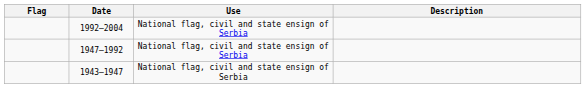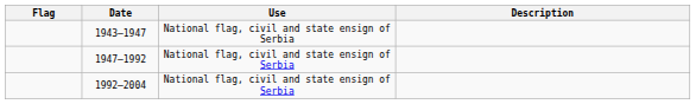 <table class="wikitable" style="text-align:center;">
 <tr style="background:#efefef;">
 <th style="width:100px;">Flag</th>
 <th style="width:100px;">Date</th>
 <th style="width:320px; text-align:center;">Use</th>
 <th style="width:400px; text-align:center;">Description</th>
 </tr>
 <tr>
 <td></td>
-<td>1992–2004</td>
-<td>National flag, civil and state ensign of <a href='#'>Serbia</a>  </td>
+<td>1943–1947</td>
+<td>National flag, civil and state ensign of Serbia  </td>
 <td></td>
 </tr>
 <tr>
 <td></td>
 <td>1947–1992</td>
 <td>National flag, civil and state ensign of <a href='#'>Serbia</a>  </td>
 <td></td>
 </tr>
 <tr>
 <td></td>
-<td>1943–1947</td>
-<td>National flag, civil and state ensign of Serbia  </td>
+<td>1992–2004</td>
+<td>National flag, civil and state ensign of <a href='#'>Serbia</a>  </td>
 <td></td>
 </tr>
 </table>
